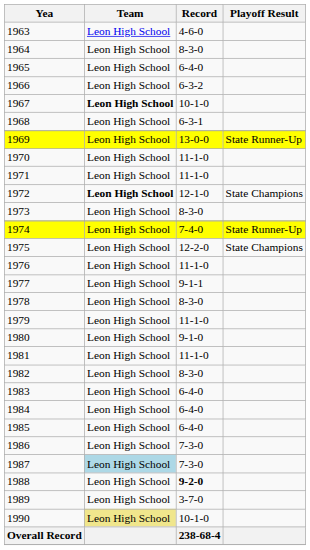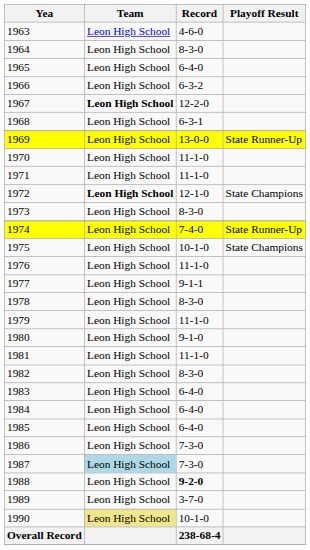 <table class="wikitable">
 <tr>
 <th>Yea</th>
 <th>Team</th>
 <th>Record</th>
 <th>Playoff Result</th>
 </tr>
 <tr>
 <td>1963</td>
 <td><a href='#'>Leon High School</a></td>
 <td>4-6-0</td>
 <td></td>
 </tr>
 <tr>
 <td>1964</td>
 <td>Leon High School</td>
 <td>8-3-0</td>
 <td></td>
 </tr>
 <tr>
 <td>1965</td>
 <td>Leon High School</td>
 <td>6-4-0</td>
 <td></td>
 </tr>
 <tr>
 <td>1966</td>
 <td>Leon High School</td>
 <td>6-3-2</td>
 <td></td>
 </tr>
 <tr>
 <td>1967</td>
 <td><strong>Leon High School</strong></td>
-<td>10-1-0</td>
+<td>12-2-0</td>
 <td></td>
 </tr>
 <tr>
 <td>1968</td>
 <td>Leon High School</td>
 <td>6-3-1</td>
 <td></td>
 </tr>
 <tr>
 </tr>
 <tr bgcolor="#FFFF00">
 <td>1969</td>
 <td>Leon High School</td>
 <td>13-0-0</td>
 <td>State Runner-Up</td>
 </tr>
 <tr>
 <td>1970</td>
 <td>Leon High School</td>
 <td>11-1-0</td>
 <td></td>
 </tr>
 <tr>
 <td>1971</td>
 <td>Leon High School</td>
 <td>11-1-0</td>
 <td></td>
 </tr>
 <tr>
 <td>1972</td>
 <td><strong>Leon High School</strong></td>
 <td>12-1-0</td>
 <td>State Champions</td>
 </tr>
 <tr>
 <td>1973</td>
 <td>Leon High School</td>
 <td>8-3-0</td>
 <td></td>
 </tr>
 <tr>
 </tr>
 <tr bgcolor="#FFFF00">
 <td>1974</td>
 <td>Leon High School</td>
 <td>7-4-0</td>
 <td>State Runner-Up</td>
 </tr>
 <tr>
 <td>1975</td>
 <td>Leon High School</td>
-<td>12-2-0</td>
+<td>10-1-0</td>
 <td>State Champions</td>
 </tr>
 <tr>
 <td>1976</td>
 <td>Leon High School</td>
 <td>11-1-0</td>
 <td></td>
 </tr>
 <tr>
 <td>1977</td>
 <td>Leon High School</td>
 <td>9-1-1</td>
 <td></td>
 </tr>
 <tr>
 <td>1978</td>
 <td>Leon High School</td>
 <td>8-3-0</td>
 <td></td>
 </tr>
 <tr>
 <td>1979</td>
 <td>Leon High School</td>
 <td>11-1-0</td>
 <td></td>
 </tr>
 <tr>
 <td>1980</td>
 <td>Leon High School</td>
 <td>9-1-0</td>
 <td></td>
 </tr>
 <tr>
 <td>1981</td>
 <td>Leon High School</td>
 <td>11-1-0</td>
 <td></td>
 </tr>
 <tr>
 <td>1982</td>
 <td>Leon High School</td>
 <td>8-3-0</td>
 <td></td>
 </tr>
 <tr>
 <td>1983</td>
 <td>Leon High School</td>
 <td>6-4-0</td>
 <td></td>
 </tr>
 <tr>
 <td>1984</td>
 <td>Leon High School</td>
 <td>6-4-0</td>
 <td></td>
 </tr>
 <tr>
 <td>1985</td>
 <td>Leon High School</td>
 <td>6-4-0</td>
 <td></td>
 </tr>
 <tr>
 <td>1986</td>
 <td>Leon High School</td>
 <td>7-3-0</td>
 <td></td>
 </tr>
 <tr>
 <td>1987</td>
 <td style="background: lightblue;">Leon High School</td>
 <td>7-3-0</td>
 <td></td>
 </tr>
 <tr>
 <td>1988</td>
 <td>Leon High School</td>
 <td><strong>9-2-0</strong></td>
 <td></td>
 </tr>
 <tr>
 <td>1989</td>
 <td>Leon High School</td>
 <td>3-7-0</td>
 <td></td>
 </tr>
 <tr>
 <td>1990</td>
 <td style="background: khaki;">Leon High School</td>
 <td>10-1-0</td>
 <td></td>
 </tr>
 <tr>
 <th>Overall Record</th>
 <th></th>
 <th>238-68-4</th>
 <th></th>
 </tr>
 <tr>
 </tr>
 </table>
